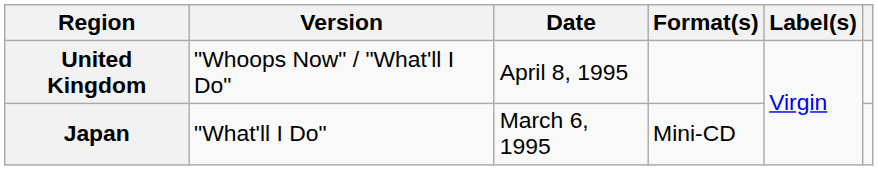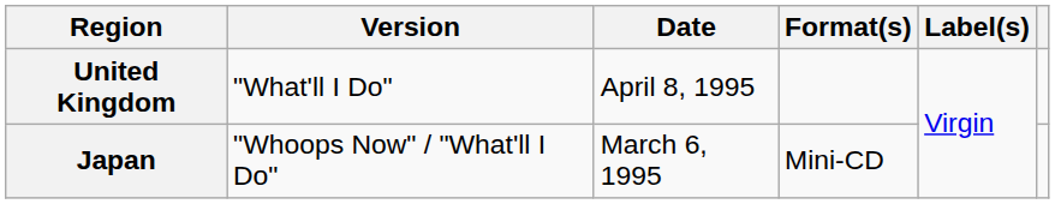 <table class="wikitable plainrowheaders">
 <tr>
 <th scope="col">Region</th>
 <th scope="col">Version</th>
 <th scope="col">Date</th>
 <th scope="col">Format(s)</th>
 <th scope="col">Label(s)</th>
 <th scope="col"></th>
 </tr>
 <tr>
 <th scope="row">United Kingdom</th>
-<td>"Whoops Now" / "What'll I Do"</td>
+<td>"What'll I Do"</td>
 <td>April 8, 1995</td>
 <td></td>
 <td rowspan="2"><a href='#'>Virgin</a></td>
 <td></td>
 </tr>
 <tr>
 <th scope="row">Japan</th>
-<td>"What'll I Do"</td>
+<td>"Whoops Now" / "What'll I Do"</td>
 <td>March 6, 1995</td>
 <td>Mini-CD</td>
 <td></td>
 </tr>
 </table>
